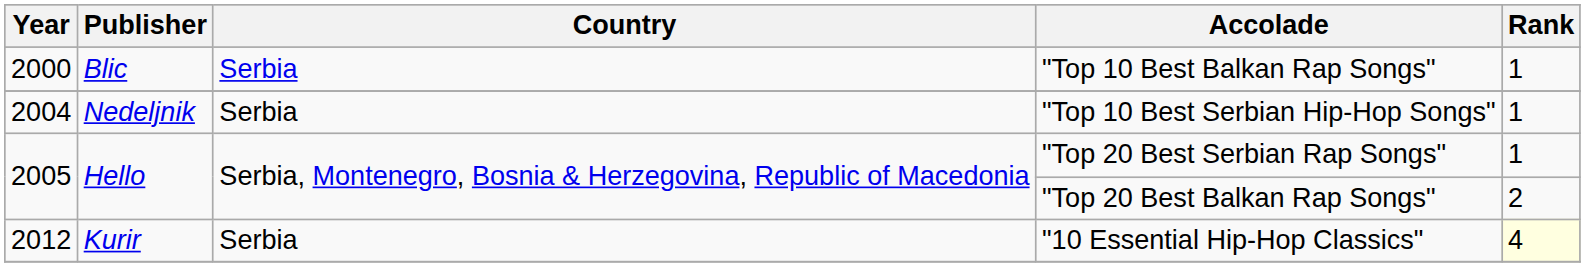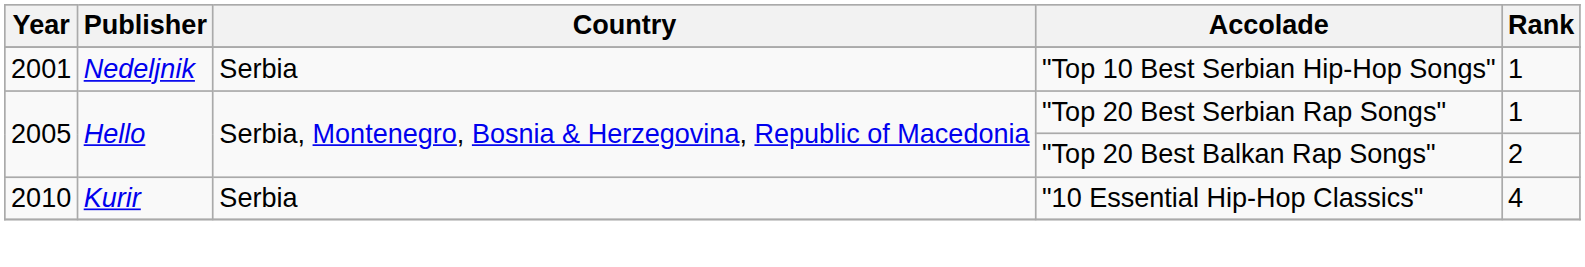 <table class="wikitable sortable">
 <tr>
 <th>Year</th>
 <th>Publisher</th>
 <th>Country</th>
 <th>Accolade</th>
 <th>Rank</th>
 </tr>
 <tr>
-<td>2000</td>
-<td><em><a href='#'>Blic</a></em></td>
-<td><a href='#'>Serbia</a></td>
-<td>"Top 10 Best Balkan Rap Songs"</td>
-<td>1</td>
 </tr>
 <tr>
-</tr>
-<tr>
-<td>2004</td>
+<td>2001</td>
 <td><em><a href='#'>Nedeljnik</a></em></td>
 <td>Serbia</td>
 <td>"Top 10 Best Serbian Hip-Hop Songs"</td>
 <td>1</td>
 </tr>
 <tr>
 <td rowspan="2">2005</td>
 <td rowspan="2"><em><a href='#'>Hello</a></em></td>
 <td rowspan="2">Serbia, <a href='#'>Montenegro</a>, <a href='#'>Bosnia & Herzegovina</a>, <a href='#'>Republic of Macedonia</a></td>
 <td>"Top 20 Best Serbian Rap Songs"</td>
 <td>1</td>
 </tr>
 <tr>
 <td>"Top 20 Best Balkan Rap Songs"</td>
 <td>2</td>
 </tr>
 <tr>
-<td>2012</td>
+<td>2010</td>
 <td><em><a href='#'>Kurir</a></em></td>
 <td>Serbia</td>
 <td>"10 Essential Hip-Hop Classics"</td>
-<td style="background: lightyellow;">4</td>
+<td>4</td>
 </tr>
 <tr>
 </tr>
 </table>
